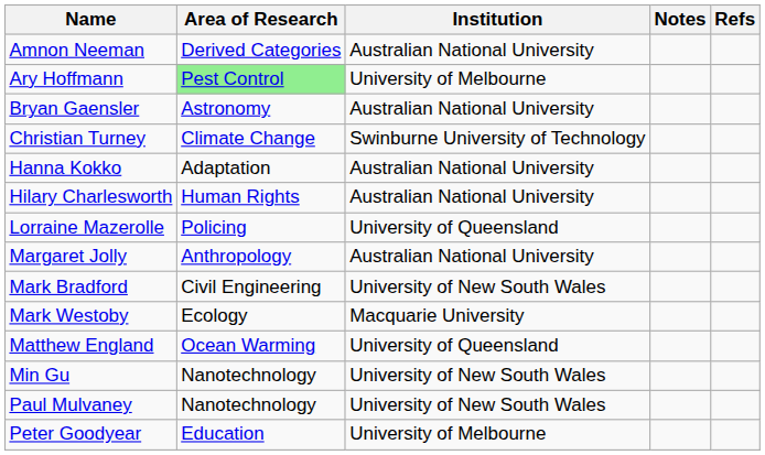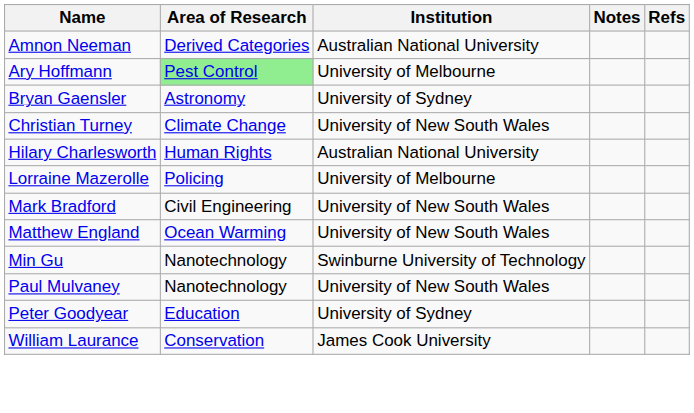 <table class="wikitable">
 <tr>
 <th>Name</th>
 <th>Area of Research</th>
 <th>Institution</th>
 <th>Notes</th>
 <th>Refs</th>
 </tr>
 <tr>
 <td><a href='#'>Amnon Neeman</a></td>
 <td><a href='#'>Derived Categories</a></td>
 <td>Australian National University</td>
 <td></td>
 <td></td>
 </tr>
 <tr>
 <td><a href='#'>Ary Hoffmann</a></td>
 <td style="background: lightgreen;"><a href='#'>Pest Control</a></td>
 <td>University of Melbourne</td>
 <td></td>
 <td></td>
 </tr>
 <tr>
 <td><a href='#'>Bryan Gaensler</a></td>
 <td><a href='#'>Astronomy</a></td>
-<td>Australian National University</td>
+<td>University of Sydney</td>
 <td></td>
 <td></td>
 </tr>
 <tr>
 <td><a href='#'>Christian Turney</a></td>
 <td><a href='#'>Climate Change</a></td>
-<td>Swinburne University of Technology</td>
-<td></td>
-<td></td>
-</tr>
-<tr>
-<td><a href='#'>Hanna Kokko</a></td>
-<td>Adaptation</td>
-<td>Australian National University</td>
+<td>University of New South Wales</td>
 <td></td>
 <td></td>
 </tr>
 <tr>
 <td><a href='#'>Hilary Charlesworth</a></td>
 <td><a href='#'>Human Rights</a></td>
 <td>Australian National University</td>
 <td></td>
 <td></td>
 </tr>
 <tr>
 <td><a href='#'>Lorraine Mazerolle</a></td>
 <td><a href='#'>Policing</a></td>
-<td>University of Queensland</td>
-<td></td>
-<td></td>
-</tr>
-<tr>
-<td><a href='#'>Margaret Jolly</a></td>
-<td><a href='#'>Anthropology</a></td>
-<td>Australian National University</td>
+<td>University of Melbourne</td>
 <td></td>
 <td></td>
 </tr>
 <tr>
 <td><a href='#'>Mark Bradford</a></td>
 <td>Civil Engineering</td>
 <td>University of New South Wales</td>
 <td></td>
 <td></td>
 </tr>
 <tr>
-<td><a href='#'>Mark Westoby</a></td>
-<td>Ecology</td>
-<td>Macquarie University</td>
-<td></td>
-<td></td>
-</tr>
-<tr>
 <td><a href='#'>Matthew England</a></td>
 <td><a href='#'>Ocean Warming</a></td>
-<td>University of Queensland</td>
+<td>University of New South Wales</td>
 <td></td>
 <td></td>
 </tr>
 <tr>
 <td><a href='#'>Min Gu</a></td>
 <td>Nanotechnology</td>
-<td>University of New South Wales</td>
+<td>Swinburne University of Technology</td>
 <td></td>
 <td></td>
 </tr>
 <tr>
 <td><a href='#'>Paul Mulvaney</a></td>
 <td>Nanotechnology</td>
 <td>University of New South Wales</td>
 <td></td>
 <td></td>
 </tr>
 <tr>
 <td><a href='#'>Peter Goodyear</a></td>
 <td><a href='#'>Education</a></td>
-<td>University of Melbourne</td>
+<td>University of Sydney</td>
+<td></td>
+<td></td>
+</tr>
+<tr>
+<td><a href='#'>William Laurance</a></td>
+<td><a href='#'>Conservation</a></td>
+<td>James Cook University</td>
 <td></td>
 <td></td>
 </tr>
 </table>
